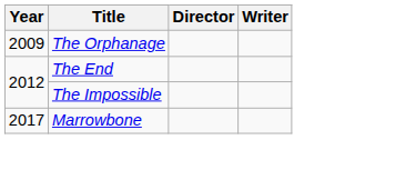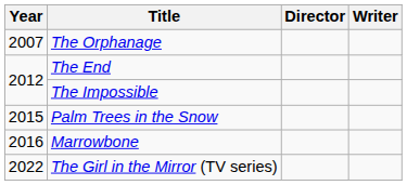 <table class="wikitable">
 <tr>
 <th>Year</th>
 <th>Title</th>
 <th>Director</th>
 <th>Writer</th>
 </tr>
 <tr>
-<td>2009</td>
+<td>2007</td>
 <td><em><a href='#'>The Orphanage</a></em></td>
 <td></td>
 <td></td>
 </tr>
 <tr>
 <td rowspan=2>2012</td>
 <td><em><a href='#'>The End</a></em></td>
 <td></td>
 <td></td>
 </tr>
 <tr>
 <td><em><a href='#'>The Impossible</a></em></td>
 <td></td>
 <td></td>
 </tr>
 <tr>
-<td>2017</td>
+<td>2015</td>
+<td><em><a href='#'>Palm Trees in the Snow</a></em></td>
+<td></td>
+<td></td>
+</tr>
+<tr>
+<td>2016</td>
 <td><em><a href='#'>Marrowbone</a></em></td>
 <td></td>
 <td></td>
 </tr>
+<tr>
+<td>2022</td>
+<td><em><a href='#'>The Girl in the Mirror</a></em> (TV series)</td>
+<td></td>
+<td></td>
+</tr>
 </table>
